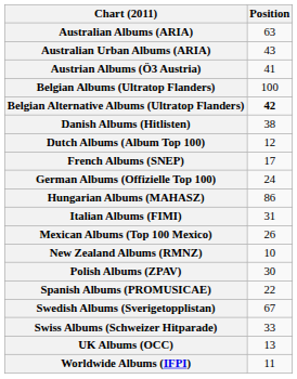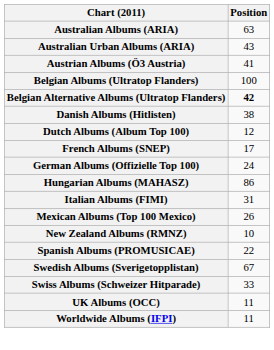 <table class="wikitable sortable plainrowheaders" style="text-align:center">
 <tr>
 <th scope="col">Chart (2011)</th>
 <th scope="col">Position</th>
 </tr>
 <tr>
 <th scope="row">Australian Albums (ARIA)</th>
 <td>63</td>
 </tr>
 <tr>
 <th scope="row">Australian Urban Albums (ARIA)</th>
 <td>43</td>
 </tr>
 <tr>
 <th scope="row">Austrian Albums (Ö3 Austria)</th>
 <td>41</td>
 </tr>
 <tr>
 <th scope="row">Belgian Albums (Ultratop Flanders)</th>
 <td>100</td>
 </tr>
 <tr>
 <th scope="row">Belgian Alternative Albums (Ultratop Flanders)</th>
 <td><strong>42</strong></td>
 </tr>
 <tr>
 <th scope="row">Danish Albums (Hitlisten)</th>
 <td>38</td>
 </tr>
 <tr>
 <th scope="row">Dutch Albums (Album Top 100)</th>
 <td>12</td>
 </tr>
 <tr>
 <th scope="row">French Albums (SNEP)</th>
 <td>17</td>
 </tr>
 <tr>
 <th scope="row">German Albums (Offizielle Top 100)</th>
 <td>24</td>
 </tr>
 <tr>
 <th scope="row">Hungarian Albums (MAHASZ)</th>
 <td>86</td>
 </tr>
 <tr>
 <th scope="row">Italian Albums (FIMI)</th>
 <td>31</td>
 </tr>
 <tr>
 <th scope="row">Mexican Albums (Top 100 Mexico)</th>
 <td>26</td>
 </tr>
 <tr>
 <th scope="row">New Zealand Albums (RMNZ)</th>
 <td>10</td>
 </tr>
 <tr>
-<th scope="row">Polish Albums (ZPAV)</th>
-<td>30</td>
-</tr>
-<tr>
 <th scope="row">Spanish Albums (PROMUSICAE)</th>
 <td>22</td>
 </tr>
 <tr>
 <th scope="row">Swedish Albums (Sverigetopplistan)</th>
 <td>67</td>
 </tr>
 <tr>
 <th scope="row">Swiss Albums (Schweizer Hitparade)</th>
 <td>33</td>
 </tr>
 <tr>
 <th scope="row">UK Albums (OCC)</th>
-<td>13</td>
+<td>11</td>
 </tr>
 <tr>
 <th scope="row">Worldwide Albums (<a href='#'>IFPI</a>)</th>
 <td>11</td>
 </tr>
 </table>
